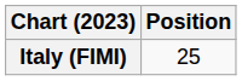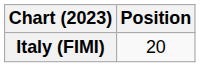 <table class="wikitable sortable plainrowheaders" style="text-align:center">
 <tr>
 <th scope="col">Chart (2023)</th>
 <th scope="col">Position</th>
 </tr>
 <tr>
 <th scope="row">Italy (FIMI)</th>
-<td>25</td>
+<td>20</td>
 </tr>
 </table>
